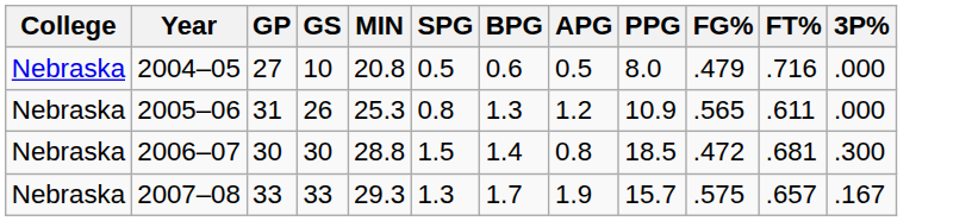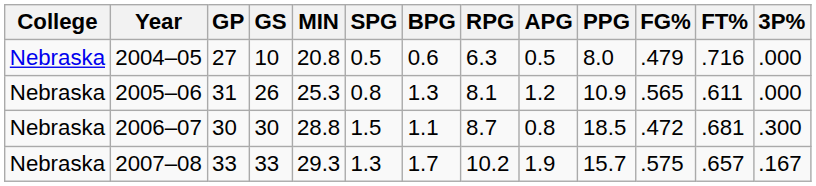 <table class="wikitable">
 <tr>
 <th>College</th>
 <th>Year</th>
 <th>GP</th>
 <th>GS</th>
 <th>MIN</th>
 <th>SPG</th>
 <th>BPG</th>
+<th>RPG</th>
 <th>APG</th>
 <th>PPG</th>
 <th>FG%</th>
 <th>FT%</th>
 <th>3P%</th>
 </tr>
 <tr>
 <td><a href='#'>Nebraska</a></td>
 <td>2004–05</td>
 <td>27</td>
 <td>10</td>
 <td>20.8</td>
 <td>0.5</td>
 <td>0.6</td>
+<td>6.3</td>
 <td>0.5</td>
 <td>8.0</td>
 <td>.479</td>
 <td>.716</td>
 <td>.000</td>
 </tr>
 <tr>
 <td>Nebraska</td>
 <td>2005–06</td>
 <td>31</td>
 <td>26</td>
 <td>25.3</td>
 <td>0.8</td>
 <td>1.3</td>
+<td>8.1</td>
 <td>1.2</td>
 <td>10.9</td>
 <td>.565</td>
 <td>.611</td>
 <td>.000</td>
 </tr>
 <tr>
 <td>Nebraska</td>
 <td>2006–07</td>
 <td>30</td>
 <td>30</td>
 <td>28.8</td>
 <td>1.5</td>
-<td>1.4</td>
+<td>1.1</td>
+<td>8.7</td>
 <td>0.8</td>
 <td>18.5</td>
 <td>.472</td>
 <td>.681</td>
 <td>.300</td>
 </tr>
 <tr>
 <td>Nebraska</td>
 <td>2007–08</td>
 <td>33</td>
 <td>33</td>
 <td>29.3</td>
 <td>1.3</td>
 <td>1.7</td>
+<td>10.2</td>
 <td>1.9</td>
 <td>15.7</td>
 <td>.575</td>
 <td>.657</td>
 <td>.167</td>
 </tr>
 </table>
